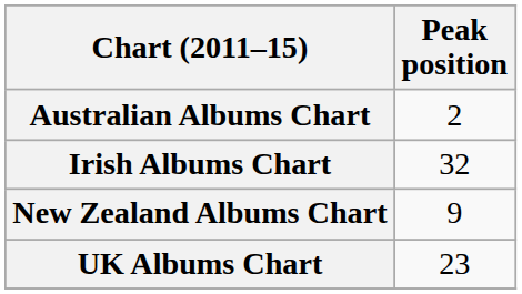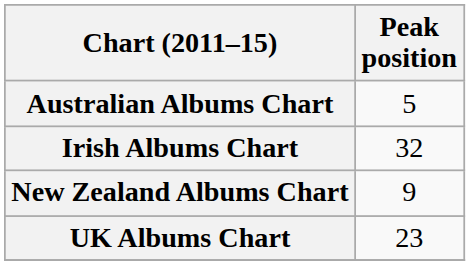 <table class="wikitable plainrowheaders sortable" style="text-align:center;" border="1">
 <tr>
 <th scope="col">Chart (2011–15)</th>
 <th scope="col">Peak<br>position</th>
 </tr>
 <tr>
 <th scope="row">Australian Albums Chart</th>
-<td>2</td>
+<td>5</td>
 </tr>
 <tr>
 <th scope="row">Irish Albums Chart</th>
 <td>32</td>
 </tr>
 <tr>
 <th scope="row">New Zealand Albums Chart</th>
 <td>9</td>
 </tr>
 <tr>
 <th scope="row">UK Albums Chart</th>
 <td>23</td>
 </tr>
 <tr>
 </tr>
 </table>
